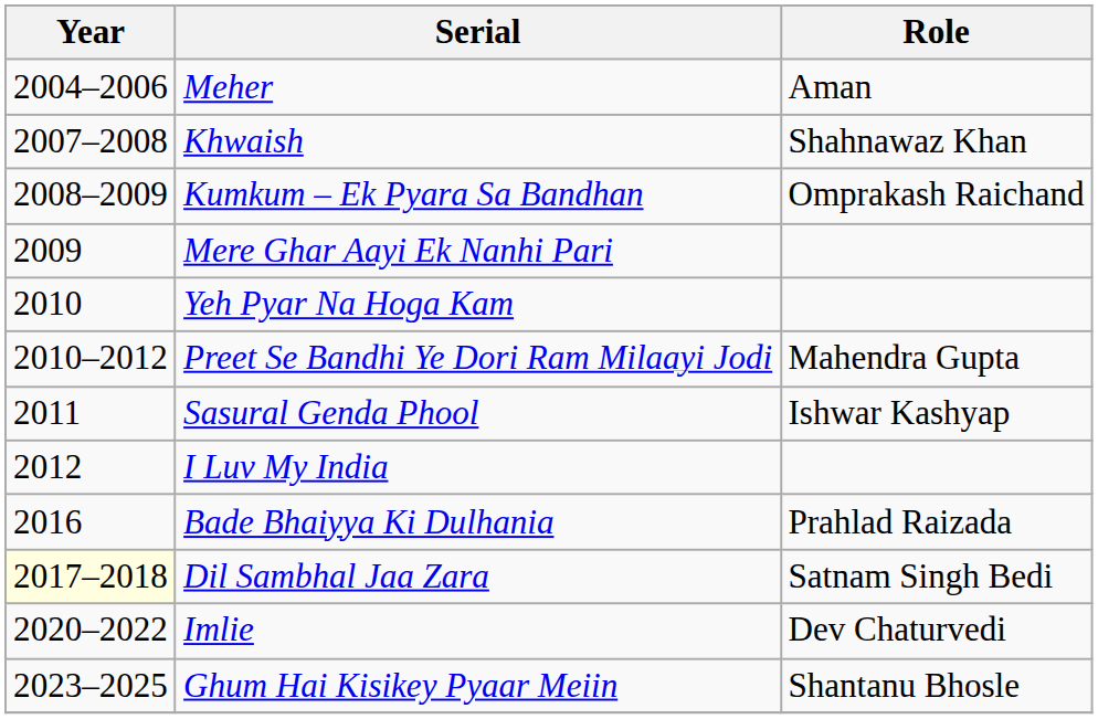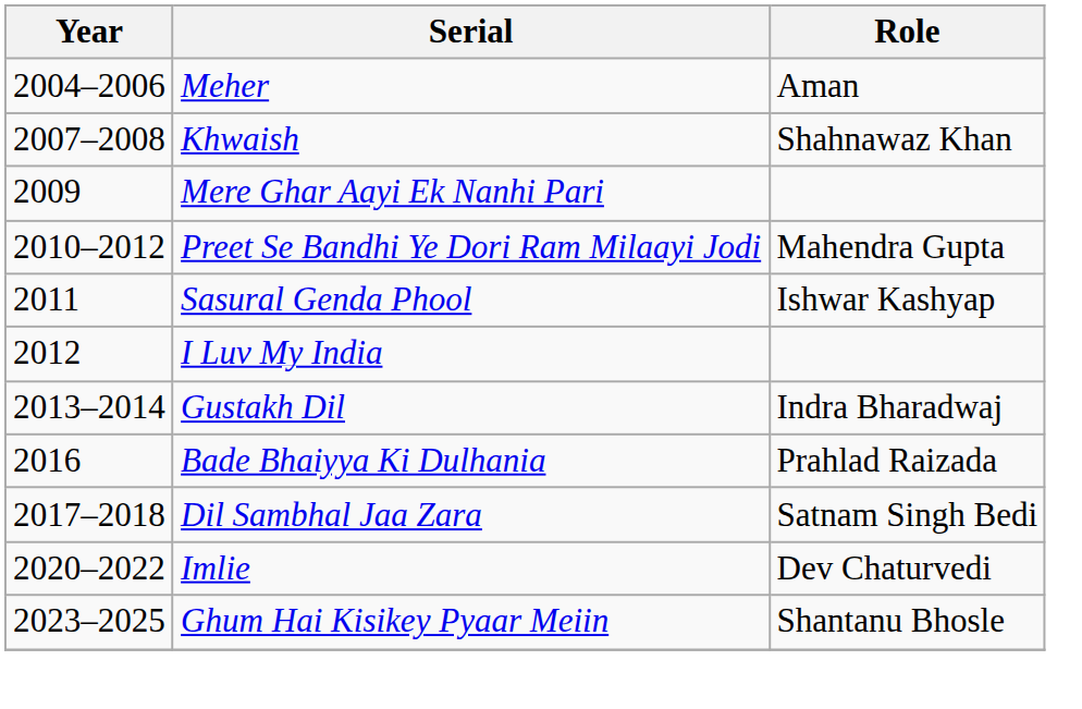 <table class="wikitable sortable">
 <tr>
 <th>Year</th>
 <th>Serial</th>
 <th>Role</th>
 </tr>
 <tr>
 <td>2004–2006</td>
 <td><em><a href='#'> Meher</a></em></td>
 <td>Aman</td>
 </tr>
 <tr>
 <td>2007–2008</td>
 <td><em><a href='#'>Khwaish</a></em></td>
 <td>Shahnawaz Khan</td>
 </tr>
 <tr>
-<td>2008–2009</td>
-<td><em><a href='#'>Kumkum – Ek Pyara Sa Bandhan</a></em></td>
-<td>Omprakash Raichand</td>
-</tr>
-<tr>
 <td>2009</td>
 <td><em><a href='#'>Mere Ghar Aayi Ek Nanhi Pari</a></em></td>
-<td></td>
-</tr>
-<tr>
-<td>2010</td>
-<td><em><a href='#'>Yeh Pyar Na Hoga Kam</a></em></td>
 <td></td>
 </tr>
 <tr>
 <td>2010–2012</td>
 <td><em><a href='#'>Preet Se Bandhi Ye Dori Ram Milaayi Jodi</a></em></td>
 <td>Mahendra Gupta</td>
 </tr>
 <tr>
 <td>2011</td>
 <td><em><a href='#'>Sasural Genda Phool</a></em></td>
 <td>Ishwar Kashyap</td>
 </tr>
 <tr>
 <td>2012</td>
 <td><em><a href='#'>I Luv My India</a></em></td>
 <td></td>
 </tr>
 <tr>
+<td>2013–2014</td>
+<td><em><a href='#'>Gustakh Dil</a></em></td>
+<td>Indra Bharadwaj</td>
+</tr>
+<tr>
 <td>2016</td>
 <td><em><a href='#'>Bade Bhaiyya Ki Dulhania</a></em></td>
 <td>Prahlad Raizada</td>
 </tr>
 <tr>
-<td style="background: lightyellow;">2017–2018</td>
+<td>2017–2018</td>
 <td><em><a href='#'>Dil Sambhal Jaa Zara</a></em></td>
 <td>Satnam Singh Bedi</td>
 </tr>
 <tr>
 <td>2020–2022</td>
 <td><em><a href='#'>Imlie</a></em></td>
 <td>Dev Chaturvedi</td>
 </tr>
 <tr>
 <td>2023–2025</td>
 <td><em><a href='#'>Ghum Hai Kisikey Pyaar Meiin</a></em></td>
 <td>Shantanu Bhosle</td>
 </tr>
 <tr>
 </tr>
 </table>
